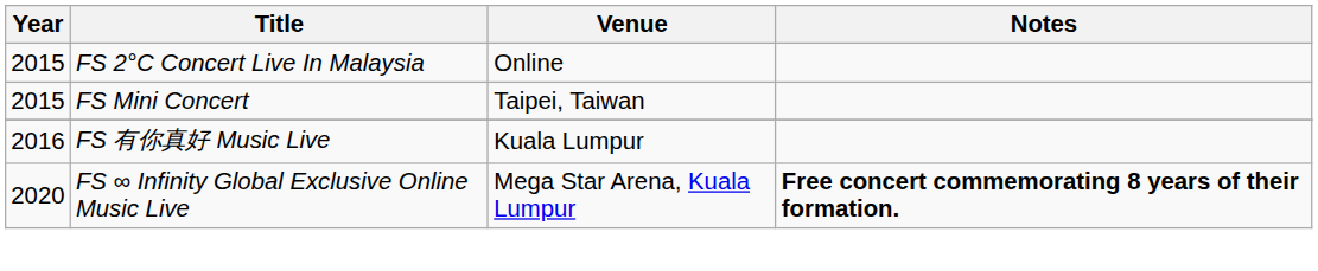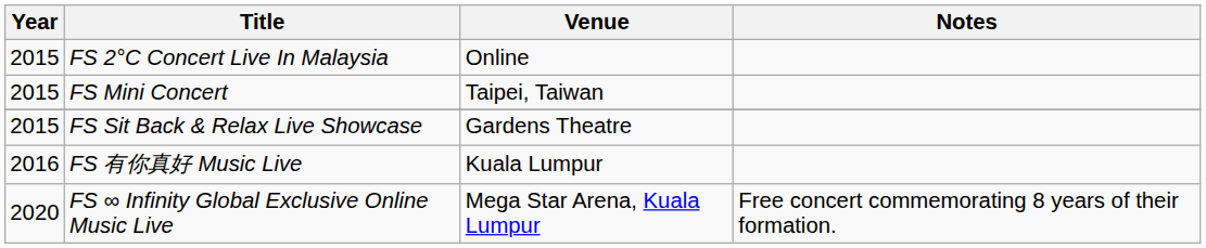 <table class="wikitable sortable">
 <tr>
 <th>Year</th>
 <th>Title</th>
 <th>Venue</th>
 <th class="unsortable">Notes</th>
 </tr>
 <tr>
 <td>2015</td>
 <td><em>FS 2°C Concert Live In Malaysia </em></td>
 <td>Online</td>
 <td></td>
 </tr>
 <tr>
 <td>2015</td>
 <td><em>FS Mini Concert</em></td>
 <td>Taipei, Taiwan</td>
 <td></td>
 </tr>
 <tr>
 </tr>
 <tr>
+<td>2015</td>
+<td><em>FS Sit Back & Relax Live Showcase</em></td>
+<td>Gardens Theatre</td>
+<td></td>
+</tr>
+<tr>
 <td>2016</td>
 <td><em>FS 有你真好 Music Live</em></td>
 <td>Kuala Lumpur</td>
 <td></td>
 </tr>
 <tr>
 <td>2020</td>
 <td><em>FS ∞ Infinity Global Exclusive Online Music Live</em></td>
 <td>Mega Star Arena, <a href='#'>Kuala Lumpur</a></td>
-<td><strong>Free concert commemorating 8 years of their formation.</strong></td>
+<td>Free concert commemorating 8 years of their formation.</td>
 </tr>
 </table>
